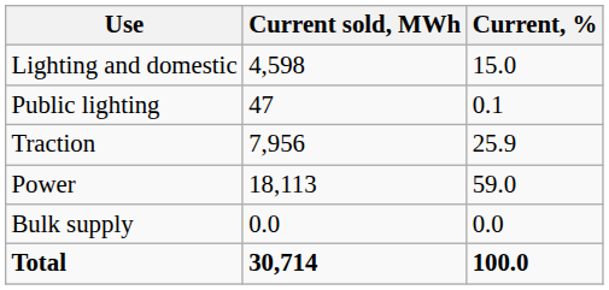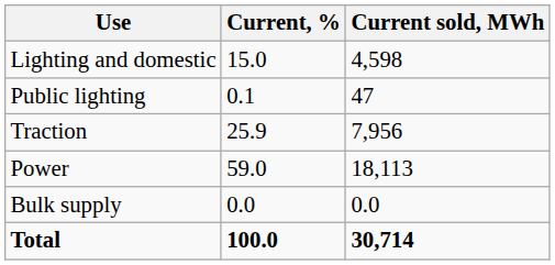 <table class="wikitable">
 <tr>
 <th>Use</th>
+<th>Current, %</th>
 <th>Current sold, MWh</th>
-<th>Current, %</th>
 </tr>
 <tr>
 <td>Lighting and domestic</td>
+<td>15.0</td>
 <td>4,598</td>
-<td>15.0</td>
 </tr>
 <tr>
 <td>Public lighting</td>
+<td>0.1</td>
 <td>47</td>
-<td>0.1</td>
 </tr>
 <tr>
 <td>Traction</td>
+<td>25.9</td>
 <td>7,956</td>
-<td>25.9</td>
 </tr>
 <tr>
 <td>Power</td>
+<td>59.0</td>
 <td>18,113</td>
-<td>59.0</td>
 </tr>
 <tr>
 <td>Bulk supply</td>
 <td>0.0</td>
 <td>0.0</td>
 </tr>
 <tr>
 <td><strong>Total</strong></td>
+<td><strong>100.0</strong></td>
 <td><strong>30,714</strong></td>
-<td><strong>100.0</strong></td>
 </tr>
 </table>
